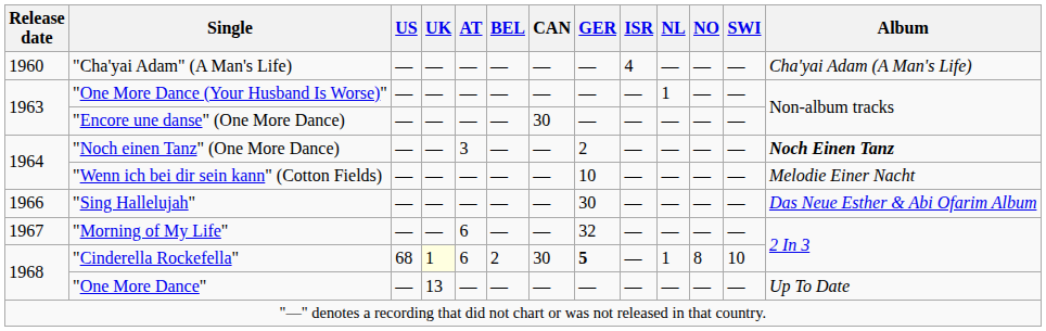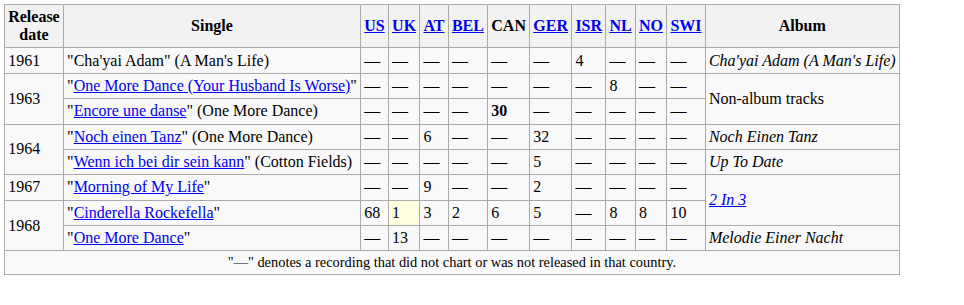 <table class="wikitable">
 <tr>
 <th>Release<br>date</th>
 <th>Single</th>
 <th><a href='#'>US</a><br></th>
 <th><a href='#'>UK</a><br></th>
 <th><a href='#'>AT</a><br></th>
 <th><a href='#'>BEL</a><br></th>
 <th>CAN<br></th>
 <th><a href='#'>GER</a><br></th>
 <th><a href='#'>ISR</a><br></th>
 <th><a href='#'>NL</a><br></th>
 <th><a href='#'>NO</a><br></th>
 <th><a href='#'>SWI</a><br></th>
 <th>Album</th>
 </tr>
 <tr>
-<td>1960</td>
+<td>1961</td>
 <td>"Cha'yai Adam" (A Man's Life)</td>
 <td>—</td>
 <td>—</td>
 <td>—</td>
 <td>—</td>
 <td>—</td>
 <td>—</td>
 <td>4</td>
 <td>—</td>
 <td>—</td>
 <td>—</td>
 <td><em>Cha'yai Adam (A Man's Life)</em></td>
 </tr>
 <tr>
 <td rowspan="2">1963</td>
 <td>"<a href='#'>One More Dance (Your Husband Is Worse)</a>"</td>
 <td>—</td>
 <td>—</td>
 <td>—</td>
 <td>—</td>
 <td>—</td>
 <td>—</td>
 <td>—</td>
-<td>1</td>
+<td>8</td>
 <td>—</td>
 <td>—</td>
 <td rowspan="2">Non-album tracks</td>
 </tr>
 <tr>
 <td>"<a href='#'>Encore une danse</a>" (One More Dance)</td>
 <td>—</td>
 <td>—</td>
 <td>—</td>
 <td>—</td>
-<td>30</td>
+<td><strong>30</strong></td>
 <td>—</td>
 <td>—</td>
 <td>—</td>
 <td>—</td>
 <td>—</td>
 </tr>
 <tr>
 <td rowspan="2">1964</td>
 <td>"<a href='#'>Noch einen Tanz</a>" (One More Dance)</td>
 <td>—</td>
 <td>—</td>
-<td>3</td>
+<td>6</td>
 <td>—</td>
 <td>—</td>
-<td>2</td>
+<td>32</td>
 <td>—</td>
 <td>—</td>
 <td>—</td>
 <td>—</td>
-<td><strong><em>Noch Einen Tanz</em></strong></td>
+<td><em>Noch Einen Tanz</em></td>
 </tr>
 <tr>
 <td>"<a href='#'>Wenn ich bei dir sein kann</a>" (Cotton Fields)</td>
 <td>—</td>
 <td>—</td>
 <td>—</td>
 <td>—</td>
 <td>—</td>
-<td>10</td>
+<td>5</td>
 <td>—</td>
 <td>—</td>
 <td>—</td>
 <td>—</td>
-<td><em>Melodie Einer Nacht</em></td>
-</tr>
-<tr>
-<td>1966</td>
-<td>"<a href='#'>Sing Hallelujah</a>"</td>
-<td>—</td>
-<td>—</td>
-<td>—</td>
-<td>—</td>
-<td>—</td>
-<td>30</td>
-<td>—</td>
-<td>—</td>
-<td>—</td>
-<td>—</td>
-<td><em><a href='#'>Das Neue Esther & Abi Ofarim Album</a></em></td>
+<td><em>Up To Date</em></td>
 </tr>
 <tr>
 <td>1967</td>
 <td>"<a href='#'>Morning of My Life</a>"</td>
 <td>—</td>
 <td>—</td>
-<td>6</td>
+<td>9</td>
 <td>—</td>
 <td>—</td>
-<td>32</td>
+<td>2</td>
 <td>—</td>
 <td>—</td>
 <td>—</td>
 <td>—</td>
 <td rowspan="2"><em><a href='#'>2 In 3</a></em></td>
 </tr>
 <tr>
 <td rowspan="2">1968</td>
 <td>"<a href='#'>Cinderella Rockefella</a>"</td>
 <td>68</td>
 <td style="background: lightyellow;">1</td>
+<td>3</td>
+<td>2</td>
 <td>6</td>
-<td>2</td>
-<td>30</td>
-<td><strong>5</strong></td>
+<td>5</td>
 <td>—</td>
-<td>1</td>
+<td>8</td>
 <td>8</td>
 <td>10</td>
 </tr>
 <tr>
 <td>"<a href='#'>One More Dance</a>"</td>
 <td>—</td>
 <td>13</td>
 <td>—</td>
 <td>—</td>
 <td>—</td>
 <td>—</td>
 <td>—</td>
 <td>—</td>
 <td>—</td>
 <td>—</td>
-<td><em>Up To Date</em></td>
+<td><em>Melodie Einer Nacht</em></td>
 </tr>
 <tr>
 <td colspan="13" style="text-align:center; font-size:90%;">"—" denotes a recording that did not chart or was not released in that country.</td>
 </tr>
 </table>
